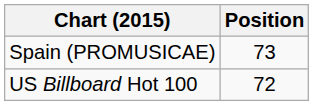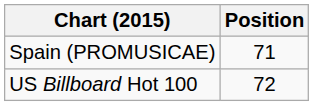 <table class="wikitable">
 <tr>
 <th>Chart (2015)</th>
 <th>Position</th>
 </tr>
 <tr>
 <td>Spain (PROMUSICAE)</td>
-<td align=center>73</td>
+<td align=center>71</td>
 </tr>
 <tr>
 <td>US <em>Billboard</em> Hot 100</td>
 <td align="center">72</td>
 </tr>
 </table>
